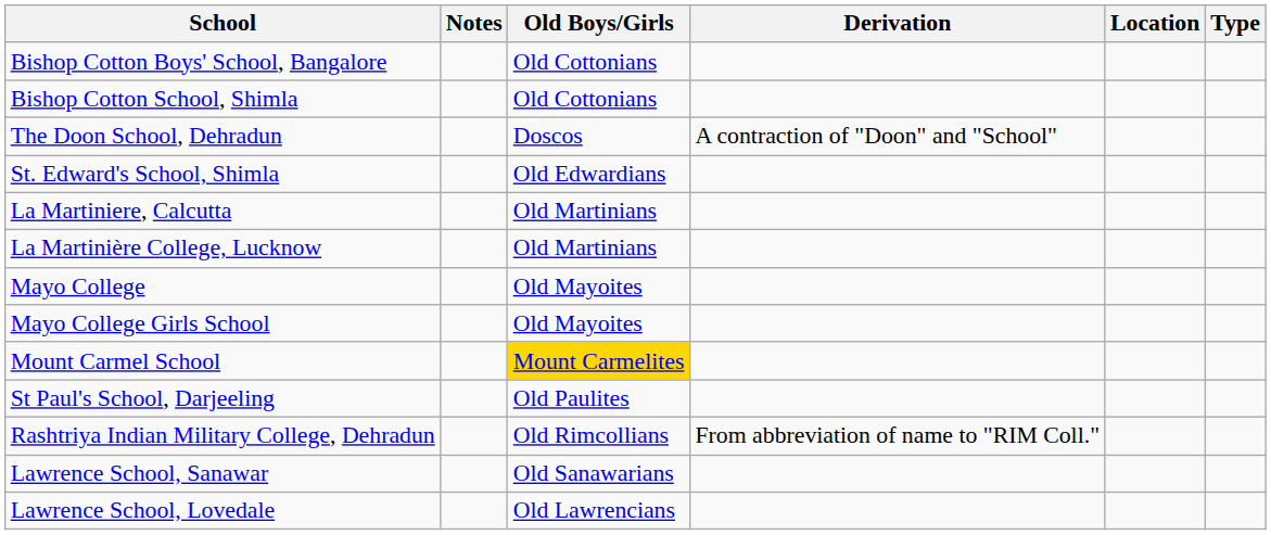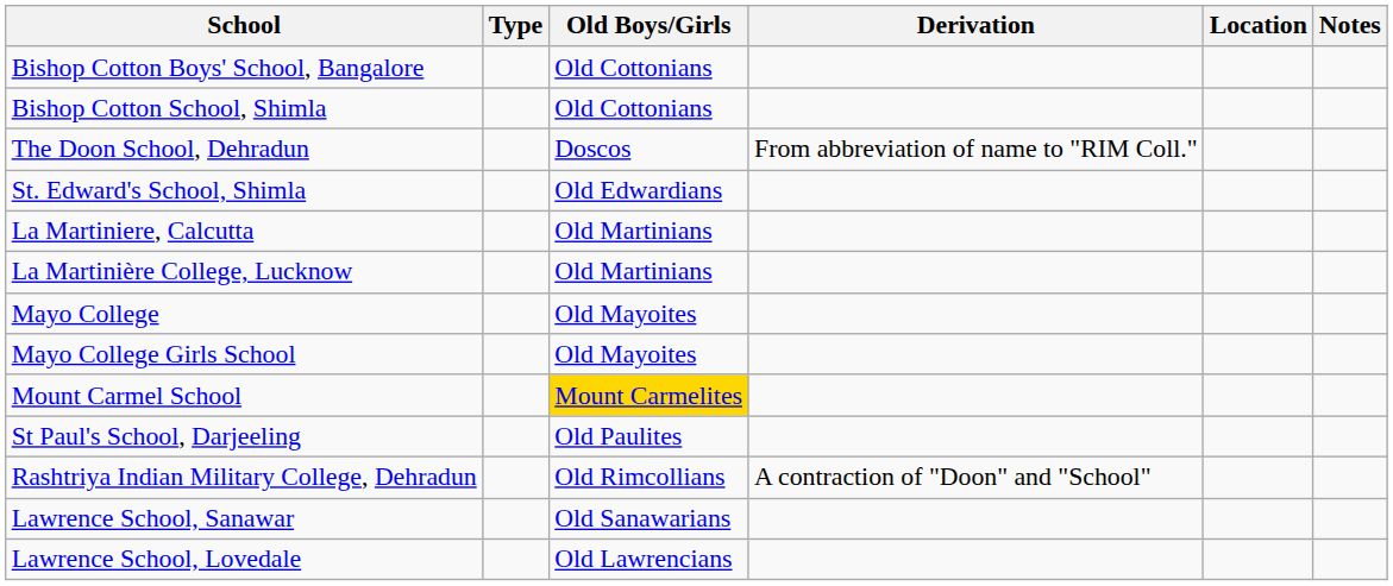 <table class="wikitable sortable">
 <tr>
 <th>School</th>
-<th>Notes</th>
+<th>Type</th>
 <th>Old Boys/Girls</th>
 <th>Derivation</th>
 <th>Location</th>
-<th>Type</th>
+<th>Notes</th>
 </tr>
 <tr>
 <td><a href='#'>Bishop Cotton Boys' School</a>, <a href='#'>Bangalore</a></td>
 <td></td>
 <td><a href='#'>Old Cottonians</a></td>
 <td></td>
 <td></td>
 <td></td>
 </tr>
 <tr>
 <td><a href='#'>Bishop Cotton School</a>, <a href='#'>Shimla</a></td>
 <td></td>
 <td><a href='#'>Old Cottonians</a></td>
 <td></td>
 <td></td>
 <td></td>
 </tr>
 <tr>
 <td><a href='#'>The Doon School</a>, <a href='#'>Dehradun</a></td>
 <td></td>
 <td><a href='#'>Doscos</a></td>
-<td>A contraction of "Doon" and "School"</td>
+<td>From abbreviation of name to "RIM Coll."</td>
 <td></td>
 <td></td>
 </tr>
 <tr>
 <td><a href='#'>St. Edward's School, Shimla</a></td>
 <td></td>
 <td><a href='#'>Old Edwardians</a></td>
 <td></td>
 <td></td>
 <td></td>
 </tr>
 <tr>
 <td><a href='#'>La Martiniere</a>, <a href='#'>Calcutta</a></td>
 <td></td>
 <td><a href='#'>Old Martinians</a></td>
 <td></td>
 <td></td>
 <td></td>
 </tr>
 <tr>
 <td><a href='#'>La Martinière College, Lucknow</a></td>
 <td></td>
 <td><a href='#'>Old Martinians</a></td>
 <td></td>
 <td></td>
 <td></td>
 </tr>
 <tr>
 <td><a href='#'>Mayo College</a></td>
 <td></td>
 <td><a href='#'>Old Mayoites</a></td>
 <td></td>
 <td></td>
 <td></td>
 </tr>
 <tr>
 <td><a href='#'>Mayo College Girls School</a></td>
 <td></td>
 <td><a href='#'>Old Mayoites</a></td>
 <td></td>
 <td></td>
 <td></td>
 </tr>
 <tr>
 <td><a href='#'>Mount Carmel School</a></td>
 <td></td>
 <td style="background: gold;"><a href='#'>Mount Carmelites</a></td>
 <td></td>
 <td></td>
 <td></td>
 </tr>
 <tr>
 <td><a href='#'>St Paul's School</a>, <a href='#'>Darjeeling</a></td>
 <td></td>
 <td><a href='#'>Old Paulites</a></td>
 <td></td>
 <td></td>
 <td></td>
 </tr>
 <tr>
 <td><a href='#'>Rashtriya Indian Military College</a>, <a href='#'>Dehradun</a></td>
 <td></td>
 <td><a href='#'>Old Rimcollians</a></td>
-<td>From abbreviation of name to "RIM Coll."</td>
+<td>A contraction of "Doon" and "School"</td>
 <td></td>
 <td></td>
 </tr>
 <tr>
 <td><a href='#'>Lawrence School, Sanawar</a></td>
 <td></td>
 <td><a href='#'>Old Sanawarians</a></td>
 <td></td>
 <td></td>
 <td></td>
 </tr>
 <tr>
 <td><a href='#'>Lawrence School, Lovedale</a></td>
 <td></td>
 <td><a href='#'>Old Lawrencians</a></td>
 <td></td>
 <td></td>
 <td></td>
 </tr>
 </table>
